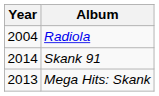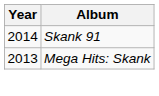 <table class="wikitable">
 <tr>
 <th>Year</th>
 <th>Album</th>
-</tr>
-<tr>
-<td>2004</td>
-<td><a href='#'><em>Radiola</em></a></td>
 </tr>
 <tr>
 <td>2014</td>
 <td><em>Skank 91</em></td>
 </tr>
 <tr>
 <td>2013</td>
 <td><em>Mega Hits: Skank</em></td>
 </tr>
 </table>
